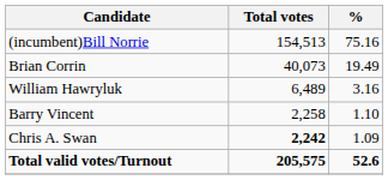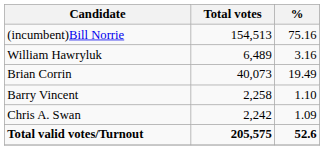 <table class="wikitable" width="400">
 <tr>
 <th align="left">Candidate</th>
 <th align="right">Total votes</th>
 <th align="right">%</th>
 </tr>
 <tr>
 <td align="left">(incumbent)<a href='#'>Bill Norrie</a></td>
 <td align="right">154,513</td>
 <td align="right">75.16</td>
 </tr>
 <tr>
+<td align="left">William Hawryluk</td>
+<td align="right">6,489</td>
+<td align="right">3.16</td>
+</tr>
+<tr>
 <td align="left">Brian Corrin</td>
 <td align="right">40,073</td>
 <td align="right">19.49</td>
-</tr>
-<tr>
-<td align="left">William Hawryluk</td>
-<td align="right">6,489</td>
-<td align="right">3.16</td>
 </tr>
 <tr>
 <td align="left">Barry Vincent</td>
 <td align="right">2,258</td>
 <td align="right">1.10</td>
 </tr>
 <tr>
 <td align="left">Chris A. Swan</td>
-<td align="right"><strong>2,242</strong></td>
+<td align="right">2,242</td>
 <td align="right">1.09</td>
 </tr>
 <tr>
 <td align="left"><strong>Total valid votes/Turnout</strong></td>
 <td align="right"><strong>205,575</strong></td>
 <td align="right"><strong>52.6</strong></td>
 </tr>
 <tr>
 </tr>
 </table>
